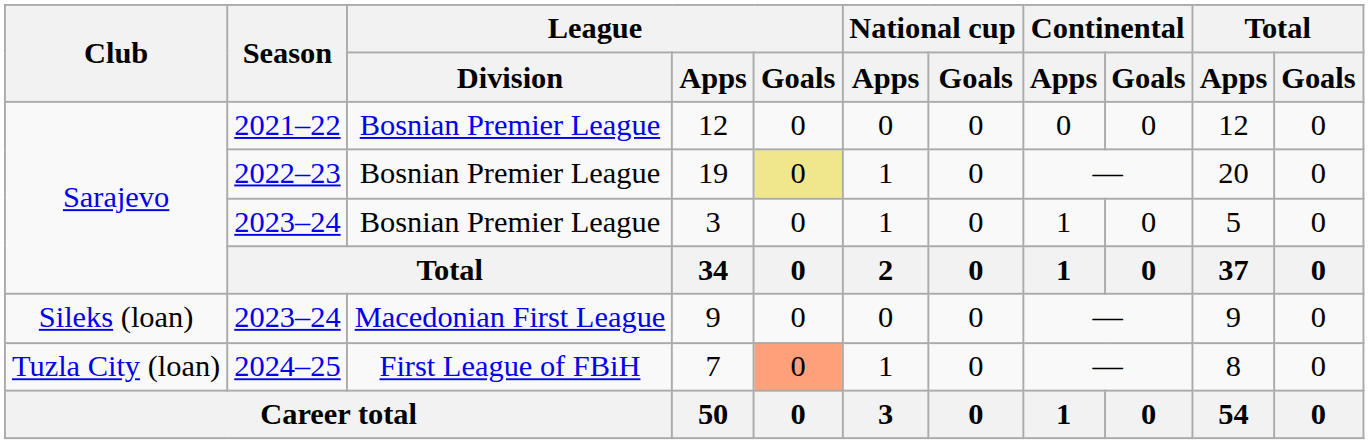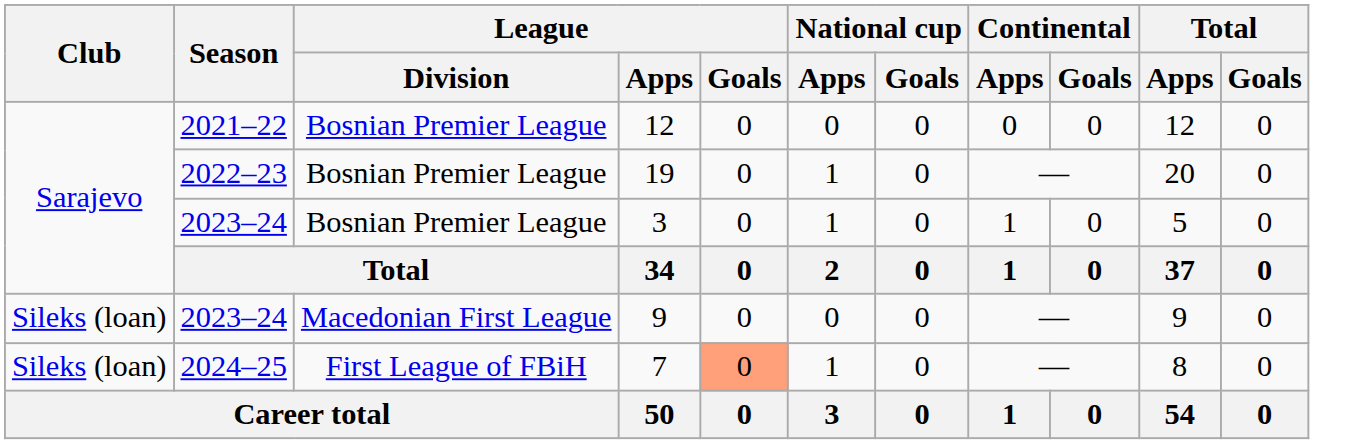 <table class="wikitable" style="text-align:center">
 <tr>
 <th rowspan=2>Club</th>
 <th rowspan=2>Season</th>
 <th colspan=3>League</th>
 <th colspan=2>National cup</th>
 <th colspan=2>Continental</th>
 <th colspan=2>Total</th>
 </tr>
 <tr>
 <th>Division</th>
 <th>Apps</th>
 <th>Goals</th>
 <th>Apps</th>
 <th>Goals</th>
 <th>Apps</th>
 <th>Goals</th>
 <th>Apps</th>
 <th>Goals</th>
 </tr>
 <tr>
 <td rowspan=4><a href='#'>Sarajevo</a></td>
 <td><a href='#'>2021–22</a></td>
 <td><a href='#'>Bosnian Premier League</a></td>
 <td>12</td>
 <td>0</td>
 <td>0</td>
 <td>0</td>
 <td>0</td>
 <td>0</td>
 <td>12</td>
 <td>0</td>
 </tr>
 <tr>
 <td><a href='#'>2022–23</a></td>
 <td>Bosnian Premier League</td>
 <td>19</td>
-<td style="background: khaki;">0</td>
+<td>0</td>
 <td>1</td>
 <td>0</td>
 <td colspan=2>—</td>
 <td>20</td>
 <td>0</td>
 </tr>
 <tr>
 <td><a href='#'>2023–24</a></td>
 <td>Bosnian Premier League</td>
 <td>3</td>
 <td>0</td>
 <td>1</td>
 <td>0</td>
 <td>1</td>
 <td>0</td>
 <td>5</td>
 <td>0</td>
 </tr>
 <tr>
 <th colspan=2>Total</th>
 <th>34</th>
 <th>0</th>
 <th>2</th>
 <th>0</th>
 <th>1</th>
 <th>0</th>
 <th>37</th>
 <th>0</th>
 </tr>
 <tr>
 <td><a href='#'>Sileks</a> (loan)</td>
 <td><a href='#'>2023–24</a></td>
 <td><a href='#'>Macedonian First League</a></td>
 <td>9</td>
 <td>0</td>
 <td>0</td>
 <td>0</td>
 <td colspan=2>—</td>
 <td>9</td>
 <td>0</td>
 </tr>
 <tr>
-<td><a href='#'>Tuzla City</a> (loan)</td>
+<td><a href='#'>Sileks</a> (loan)</td>
 <td><a href='#'>2024–25</a></td>
 <td><a href='#'>First League of FBiH</a></td>
 <td>7</td>
 <td style="background: lightsalmon;">0</td>
 <td>1</td>
 <td>0</td>
 <td colspan=2>—</td>
 <td>8</td>
 <td>0</td>
 </tr>
 <tr>
 <th colspan=3>Career total</th>
 <th>50</th>
 <th>0</th>
 <th>3</th>
 <th>0</th>
 <th>1</th>
 <th>0</th>
 <th>54</th>
 <th>0</th>
 </tr>
 </table>
